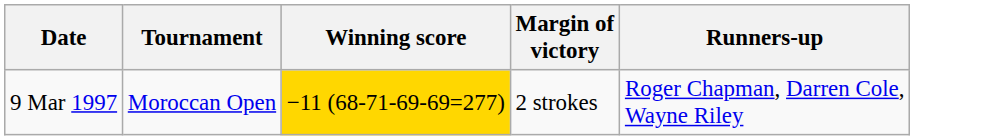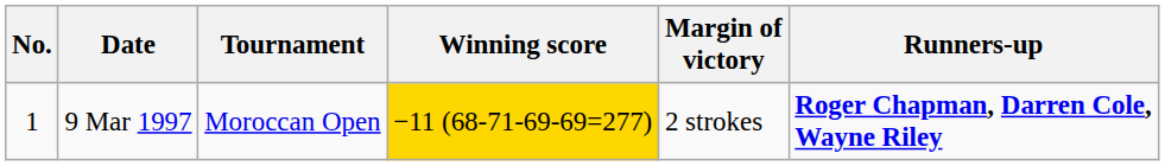 <table class="wikitable" style="font-size:95%;">
 <tr>
+<th>No.</th>
 <th>Date</th>
 <th>Tournament</th>
 <th>Winning score</th>
 <th>Margin of<br>victory</th>
 <th>Runners-up</th>
 </tr>
 <tr>
+<td align=center>1</td>
 <td align=right>9 Mar <a href='#'>1997</a></td>
 <td><a href='#'>Moroccan Open</a></td>
 <td style="background: gold;">−11 (68-71-69-69=277)</td>
 <td>2 strokes</td>
-<td> <a href='#'>Roger Chapman</a>,  <a href='#'>Darren Cole</a>,<br> <a href='#'>Wayne Riley</a></td>
+<td><strong> <a href='#'>Roger Chapman</a>,  <a href='#'>Darren Cole</a>,<br> <a href='#'>Wayne Riley</a></strong></td>
 </tr>
 </table>
